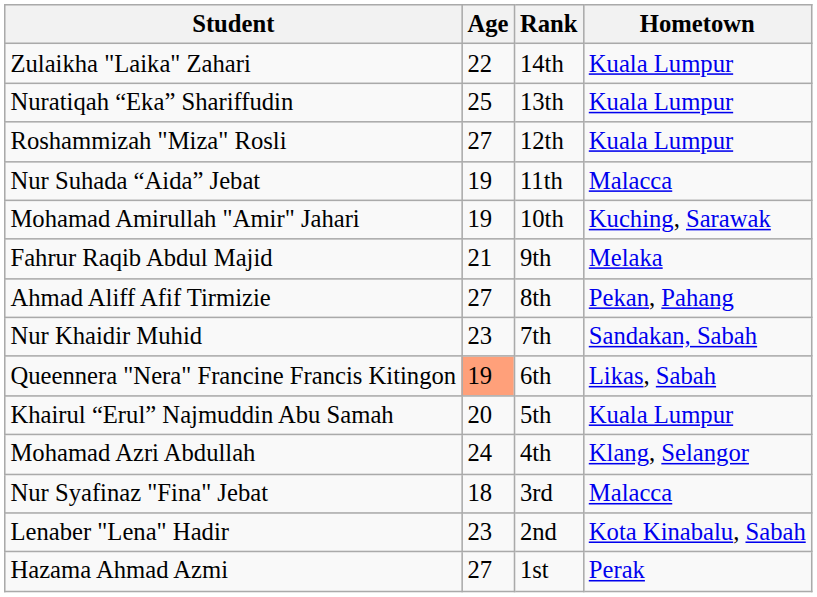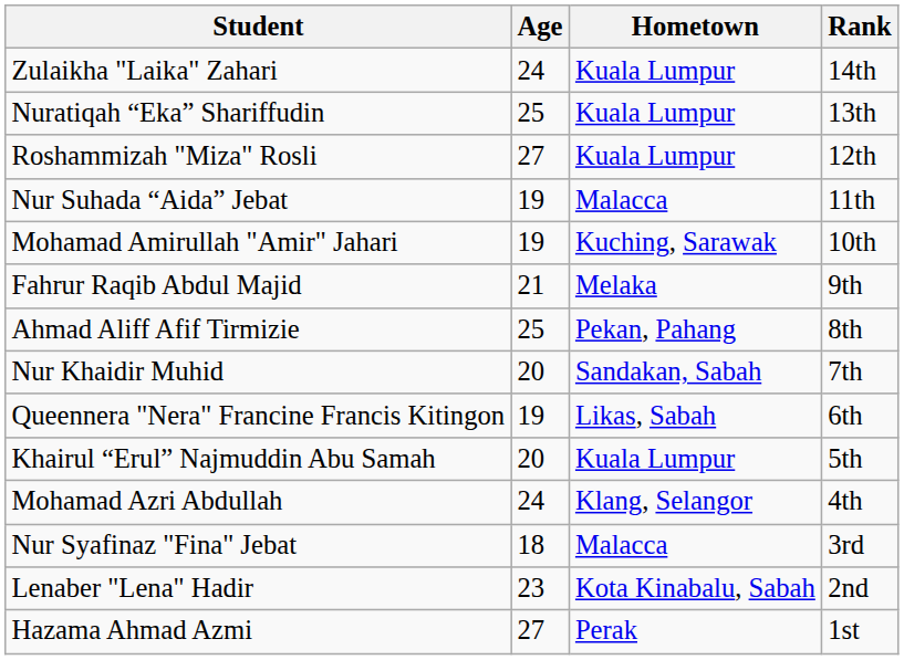 <table class="wikitable sortable">
 <tr>
 <th>Student</th>
 <th>Age</th>
+<th>Hometown</th>
 <th>Rank</th>
-<th>Hometown</th>
 </tr>
 <tr>
 <td>Zulaikha "Laika" Zahari</td>
-<td>22</td>
+<td>24</td>
+<td><a href='#'>Kuala Lumpur</a></td>
 <td>14th</td>
-<td><a href='#'>Kuala Lumpur</a></td>
 </tr>
 <tr>
 <td>Nuratiqah “Eka” Shariffudin</td>
 <td>25</td>
+<td><a href='#'>Kuala Lumpur</a></td>
 <td>13th</td>
-<td><a href='#'>Kuala Lumpur</a></td>
 </tr>
 <tr>
 <td>Roshammizah "Miza" Rosli</td>
 <td>27</td>
+<td><a href='#'>Kuala Lumpur</a></td>
 <td>12th</td>
-<td><a href='#'>Kuala Lumpur</a></td>
 </tr>
 <tr>
 <td>Nur Suhada “Aida” Jebat</td>
 <td>19</td>
+<td><a href='#'>Malacca</a></td>
 <td>11th</td>
-<td><a href='#'>Malacca</a></td>
 </tr>
 <tr>
 <td>Mohamad Amirullah "Amir" Jahari</td>
 <td>19</td>
+<td><a href='#'>Kuching</a>, <a href='#'>Sarawak</a></td>
 <td>10th</td>
-<td><a href='#'>Kuching</a>, <a href='#'>Sarawak</a></td>
 </tr>
 <tr>
 <td>Fahrur Raqib Abdul Majid</td>
 <td>21</td>
+<td><a href='#'>Melaka</a></td>
 <td>9th</td>
-<td><a href='#'>Melaka</a></td>
 </tr>
 <tr>
 <td>Ahmad Aliff Afif Tirmizie</td>
-<td>27</td>
+<td>25</td>
+<td><a href='#'>Pekan</a>, <a href='#'>Pahang</a></td>
 <td>8th</td>
-<td><a href='#'>Pekan</a>, <a href='#'>Pahang</a></td>
 </tr>
 <tr>
 <td>Nur Khaidir Muhid</td>
-<td>23</td>
+<td>20</td>
+<td><a href='#'>Sandakan, Sabah</a></td>
 <td>7th</td>
-<td><a href='#'>Sandakan, Sabah</a></td>
 </tr>
 <tr>
 <td>Queennera "Nera" Francine Francis Kitingon</td>
-<td style="background: lightsalmon;">19</td>
+<td>19</td>
+<td><a href='#'>Likas</a>, <a href='#'>Sabah</a></td>
 <td>6th</td>
-<td><a href='#'>Likas</a>, <a href='#'>Sabah</a></td>
 </tr>
 <tr>
 <td>Khairul “Erul” Najmuddin Abu Samah</td>
 <td>20</td>
+<td><a href='#'>Kuala Lumpur</a></td>
 <td>5th</td>
-<td><a href='#'>Kuala Lumpur</a></td>
 </tr>
 <tr>
 <td>Mohamad Azri Abdullah</td>
 <td>24</td>
+<td><a href='#'>Klang</a>, <a href='#'>Selangor</a></td>
 <td>4th</td>
-<td><a href='#'>Klang</a>, <a href='#'>Selangor</a></td>
 </tr>
 <tr>
 <td>Nur Syafinaz "Fina" Jebat</td>
 <td>18</td>
+<td><a href='#'>Malacca</a></td>
 <td>3rd</td>
-<td><a href='#'>Malacca</a></td>
 </tr>
 <tr>
 <td>Lenaber "Lena" Hadir</td>
 <td>23</td>
+<td><a href='#'>Kota Kinabalu</a>, <a href='#'>Sabah</a></td>
 <td>2nd</td>
-<td><a href='#'>Kota Kinabalu</a>, <a href='#'>Sabah</a></td>
 </tr>
 <tr>
 <td>Hazama Ahmad Azmi</td>
 <td>27</td>
+<td><a href='#'>Perak</a></td>
 <td>1st</td>
-<td><a href='#'>Perak</a></td>
 </tr>
 </table>
